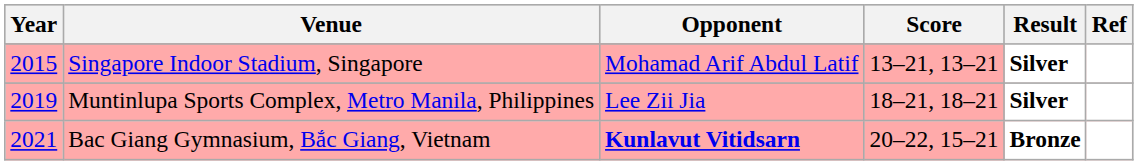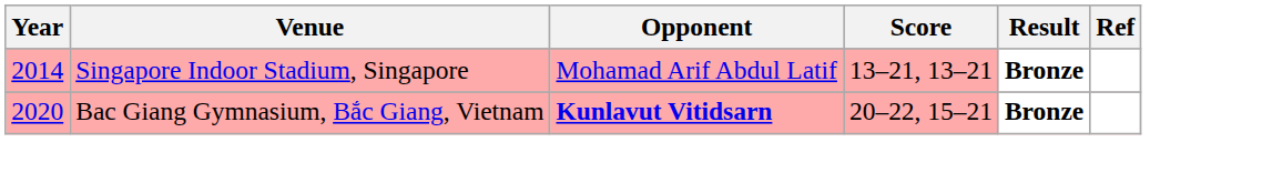 <table class="sortable wikitable" style="font-size: 90%">
 <tr>
 <th>Year</th>
 <th>Venue</th>
 <th>Opponent</th>
 <th>Score</th>
 <th>Result</th>
 <th>Ref</th>
 </tr>
 <tr style="background:#FFAAAA">
-<td align="center"><a href='#'>2015</a></td>
+<td align="center"><a href='#'>2014</a></td>
 <td align="left"><a href='#'>Singapore Indoor Stadium</a>, Singapore</td>
 <td align="left"> <a href='#'>Mohamad Arif Abdul Latif</a></td>
 <td align="left">13–21, 13–21</td>
-<td style="text-align:left; background:white"> <strong>Silver</strong></td>
+<td style="text-align:left; background:white"> <strong>Bronze</strong></td>
 <td style="text-align:center; background:white"></td>
 </tr>
 <tr style="background:#FFAAAA">
-<td align="center"><a href='#'>2019</a></td>
-<td align="left">Muntinlupa Sports Complex, <a href='#'>Metro Manila</a>, Philippines</td>
-<td align="left"> <a href='#'>Lee Zii Jia</a></td>
-<td align="left">18–21, 18–21</td>
-<td style="text-align:left; background:white"> <strong>Silver</strong></td>
-<td style="text-align:center; background:white"></td>
-</tr>
-<tr style="background:#FFAAAA">
-<td align="center"><a href='#'>2021</a></td>
+<td align="center"><a href='#'>2020</a></td>
 <td align="left">Bac Giang Gymnasium, <a href='#'>Bắc Giang</a>, Vietnam</td>
 <td align="left"><strong> <a href='#'>Kunlavut Vitidsarn</a></strong></td>
 <td align="left">20–22, 15–21</td>
 <td style="text-align:left; background:white"> <strong>Bronze</strong></td>
 <td style="text-align:center; background:white"></td>
 </tr>
 </table>
